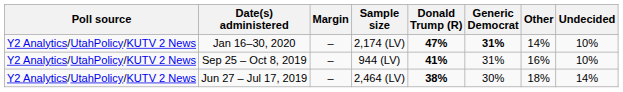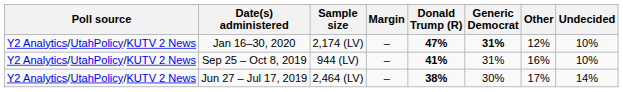 <table class="wikitable" style="font-size:90%;text-align:center;">
 <tr>
 <th>Poll source</th>
 <th>Date(s)<br>administered</th>
+<th>Sample<br>size</th>
 <th>Margin<br></th>
-<th>Sample<br>size</th>
 <th>Donald<br>Trump (R)</th>
 <th>Generic<br>Democrat</th>
 <th>Other</th>
 <th>Undecided</th>
 </tr>
 <tr>
 <td style="text-align:left;"><a href='#'>Y2 Analytics</a>/<a href='#'>UtahPolicy</a>/<a href='#'>KUTV 2 News</a></td>
 <td>Jan 16–30, 2020</td>
+<td>2,174 (LV)</td>
 <td>–</td>
-<td>2,174 (LV)</td>
 <td><strong>47%</strong></td>
 <td><strong>31%</strong></td>
-<td>14%</td>
+<td>12%</td>
 <td>10%</td>
 </tr>
 <tr>
 <td style="text-align:left;"><a href='#'>Y2 Analytics</a>/<a href='#'>UtahPolicy</a>/<a href='#'>KUTV 2 News</a></td>
 <td>Sep 25 – Oct 8, 2019</td>
+<td>944 (LV)</td>
 <td>–</td>
-<td>944 (LV)</td>
 <td><strong>41%</strong></td>
 <td>31%</td>
 <td>16%</td>
 <td>10%</td>
 </tr>
 <tr>
 <td style="text-align:left;"><a href='#'>Y2 Analytics</a>/<a href='#'>UtahPolicy</a>/<a href='#'>KUTV 2 News</a></td>
 <td>Jun 27 – Jul 17, 2019</td>
+<td>2,464 (LV)</td>
 <td>–</td>
-<td>2,464 (LV)</td>
 <td><strong>38%</strong></td>
 <td>30%</td>
-<td>18%</td>
+<td>17%</td>
 <td>14%</td>
 </tr>
 </table>
